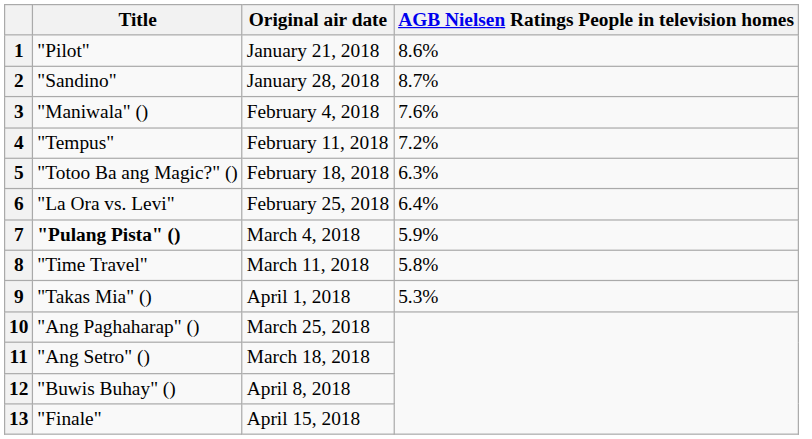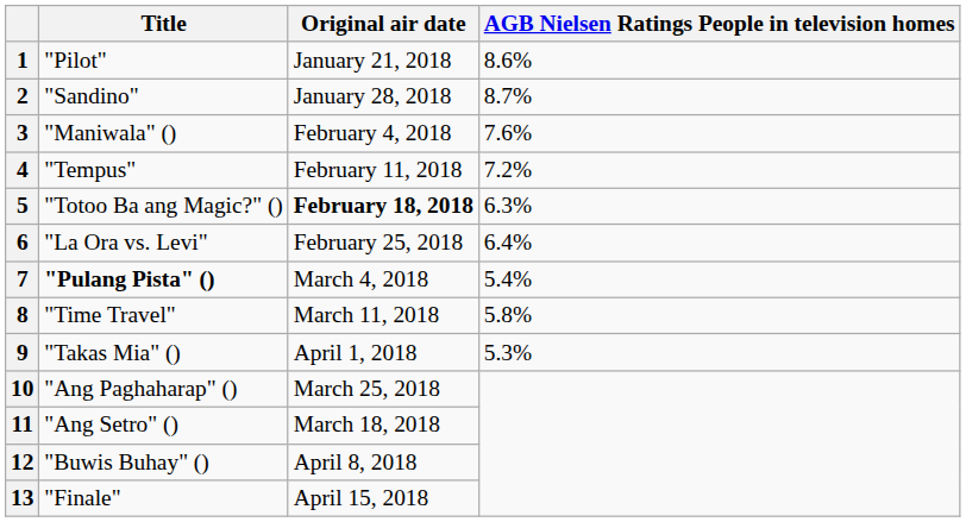 <table class="wikitable">
 <tr>
 <th></th>
 <th>Title</th>
 <th>Original air date</th>
 <th><a href='#'>AGB Nielsen</a> Ratings  People in television homes</th>
 </tr>
 <tr>
 <th>1</th>
 <td>"Pilot"</td>
 <td>January 21, 2018</td>
 <td>8.6%</td>
 </tr>
 <tr>
 <th>2</th>
 <td>"Sandino"</td>
 <td>January 28, 2018</td>
 <td>8.7%</td>
 </tr>
 <tr>
 <th>3</th>
 <td>"Maniwala" ()</td>
 <td>February 4, 2018</td>
 <td>7.6%</td>
 </tr>
 <tr>
 <th>4</th>
 <td>"Tempus"</td>
 <td>February 11, 2018</td>
 <td>7.2%</td>
 </tr>
 <tr>
 <th>5</th>
 <td>"Totoo Ba ang Magic?" ()</td>
-<td>February 18, 2018</td>
+<td><strong>February 18, 2018</strong></td>
 <td>6.3%</td>
 </tr>
 <tr>
 <th>6</th>
 <td>"La Ora vs. Levi"</td>
 <td>February 25, 2018</td>
 <td>6.4%</td>
 </tr>
 <tr>
 <th>7</th>
 <td><strong>"Pulang Pista" ()</strong></td>
 <td>March 4, 2018</td>
-<td>5.9%</td>
+<td>5.4%</td>
 </tr>
 <tr>
 <th>8</th>
 <td>"Time Travel"</td>
 <td>March 11, 2018</td>
 <td>5.8%</td>
 </tr>
 <tr>
 <th>9</th>
 <td>"Takas Mia" ()</td>
 <td>April 1, 2018</td>
 <td>5.3%</td>
 </tr>
 <tr>
 <th>10</th>
 <td>"Ang Paghaharap" ()</td>
 <td>March 25, 2018</td>
 </tr>
 <tr>
 <th>11</th>
 <td>"Ang Setro" ()</td>
 <td>March 18, 2018</td>
 </tr>
 <tr>
 <th>12</th>
 <td>"Buwis Buhay" ()</td>
 <td>April 8, 2018</td>
 </tr>
 <tr>
 <th>13</th>
 <td>"Finale"</td>
 <td>April 15, 2018</td>
 </tr>
 </table>
